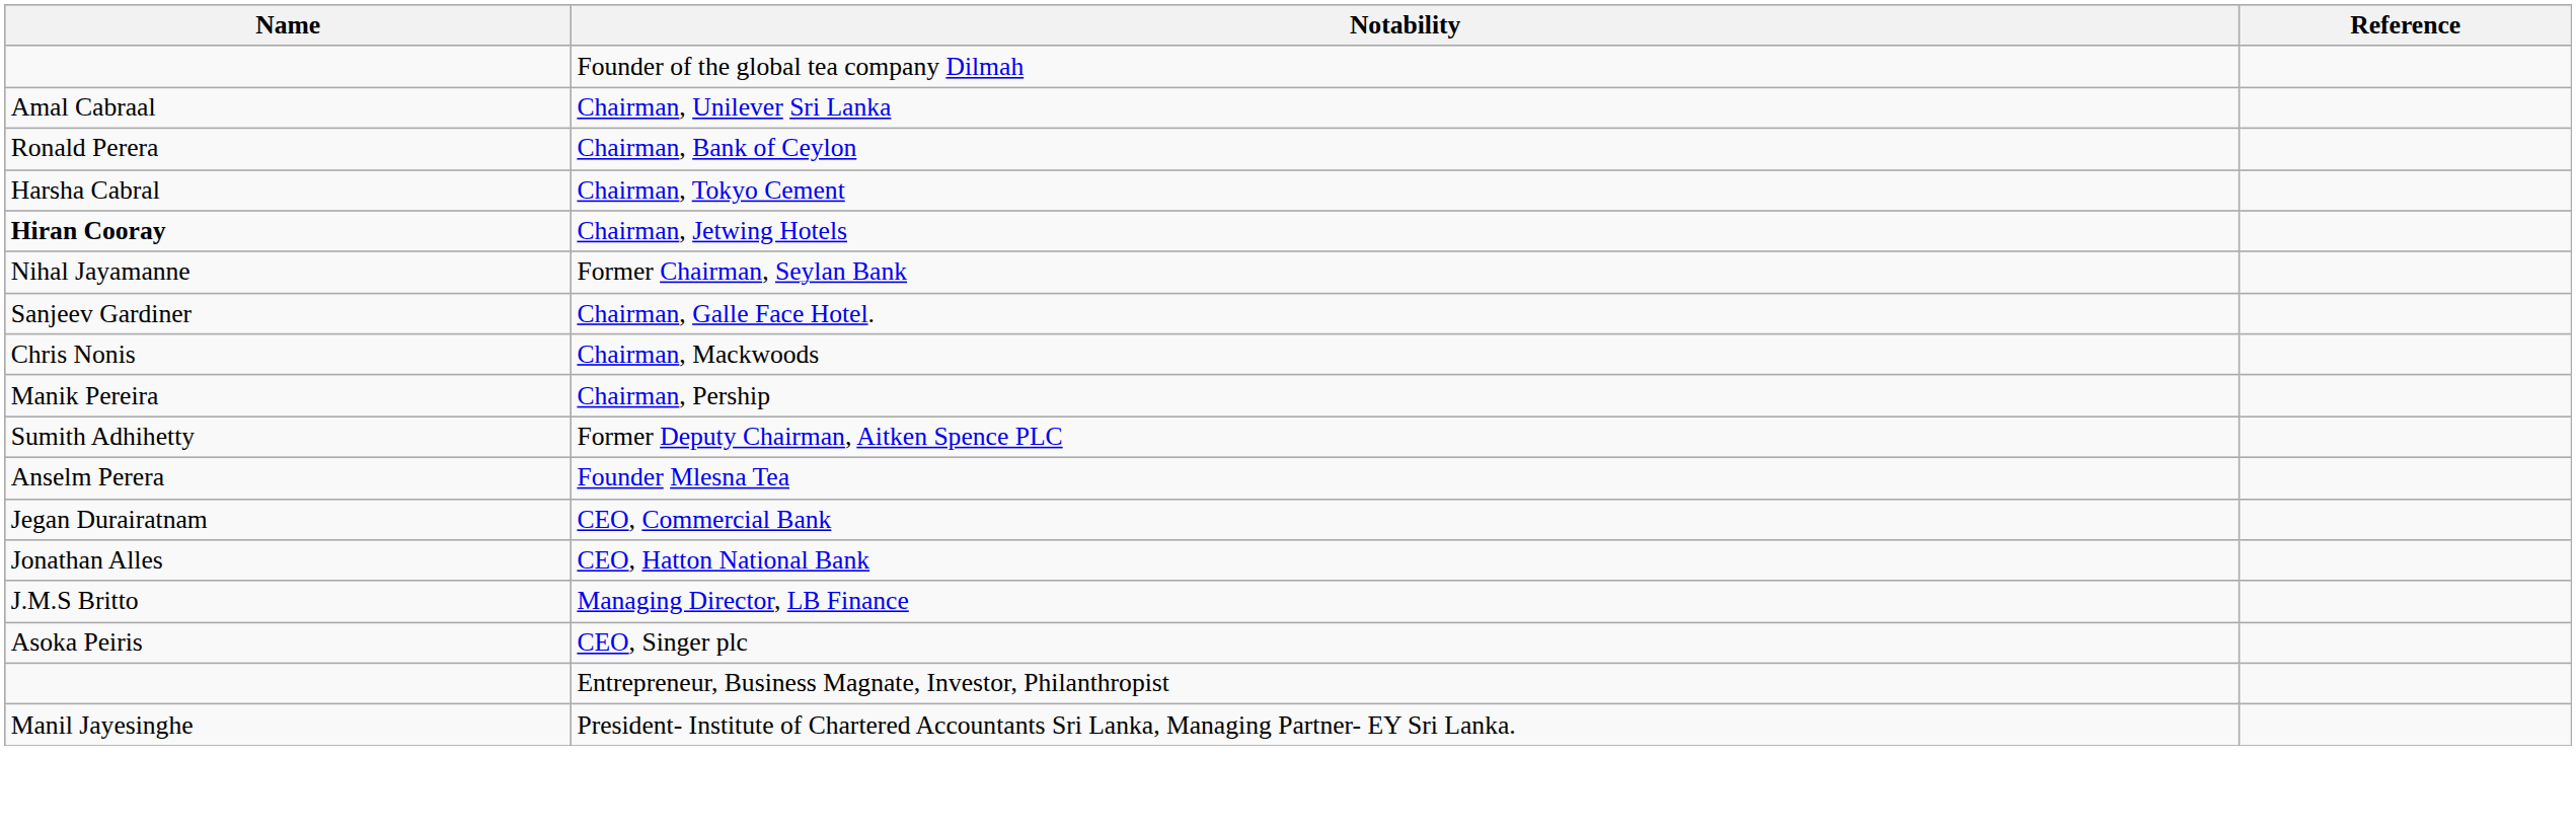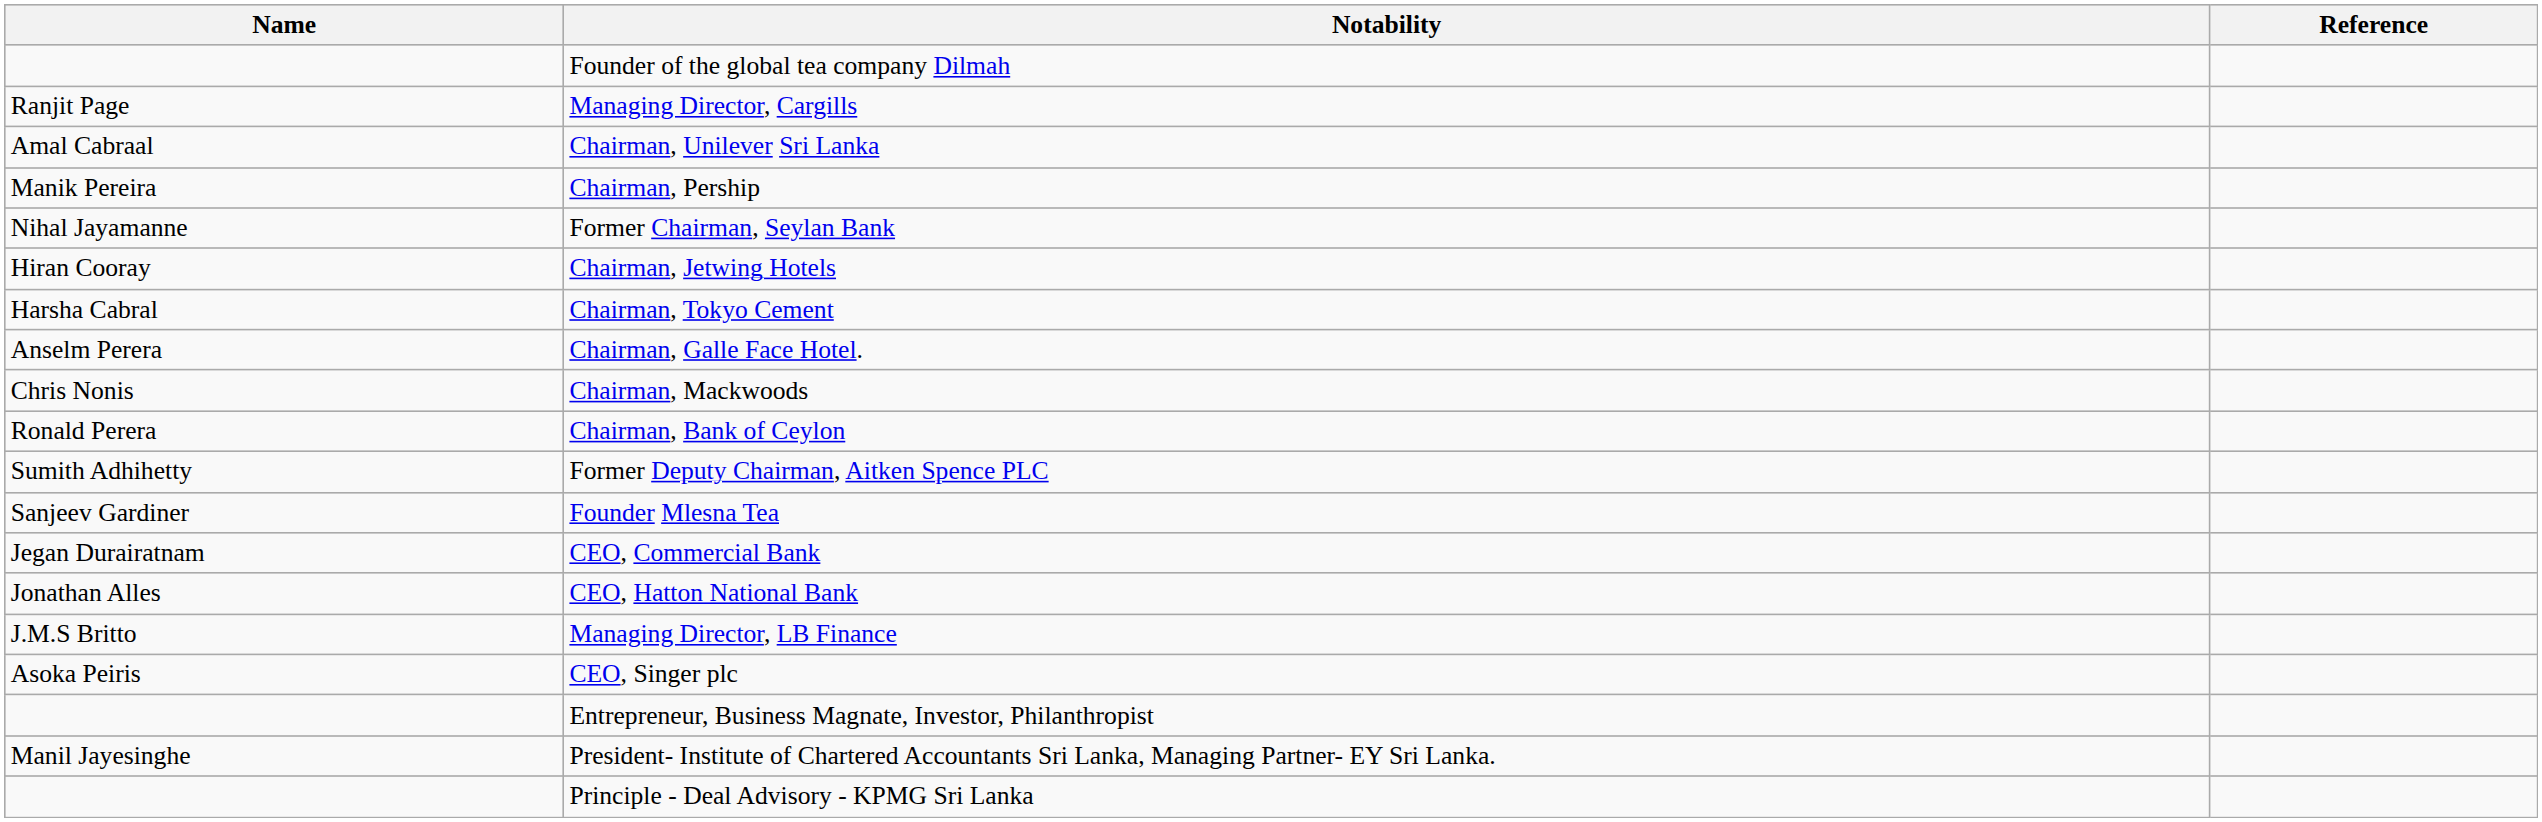 <table class="wikitable sortable" style="width:100%">
 <tr>
 <th style="width:*;">Name</th>
 <th class="unsortable" style="width:65%;">Notability</th>
 <th class="unsortable" style="width:*;">Reference</th>
 </tr>
 <tr>
 <td></td>
 <td>Founder of the global tea company <a href='#'>Dilmah</a></td>
 <td style="text-align:center;"></td>
 </tr>
 <tr>
+<td>Ranjit Page</td>
+<td><a href='#'>Managing Director</a>, <a href='#'>Cargills</a></td>
+<td></td>
+</tr>
+<tr>
 <td>Amal Cabraal</td>
 <td><a href='#'>Chairman</a>, <a href='#'>Unilever</a> <a href='#'>Sri Lanka</a></td>
 <td></td>
 </tr>
 <tr>
-<td>Ronald Perera</td>
-<td><a href='#'>Chairman</a>, <a href='#'>Bank of Ceylon</a></td>
+<td>Manik Pereira</td>
+<td><a href='#'>Chairman</a>, Pership</td>
+<td></td>
+</tr>
+<tr>
+<td>Nihal Jayamanne</td>
+<td>Former <a href='#'>Chairman</a>, <a href='#'>Seylan Bank</a></td>
+<td></td>
+</tr>
+<tr>
+<td>Hiran Cooray</td>
+<td><a href='#'>Chairman</a>, <a href='#'>Jetwing Hotels</a></td>
 <td></td>
 </tr>
 <tr>
 <td>Harsha Cabral</td>
 <td><a href='#'>Chairman</a>, <a href='#'>Tokyo Cement</a></td>
 <td></td>
 </tr>
 <tr>
-<td><strong>Hiran Cooray</strong></td>
-<td><a href='#'>Chairman</a>, <a href='#'>Jetwing Hotels</a></td>
-<td></td>
-</tr>
-<tr>
-<td>Nihal Jayamanne</td>
-<td>Former <a href='#'>Chairman</a>, <a href='#'>Seylan Bank</a></td>
-<td></td>
-</tr>
-<tr>
-<td>Sanjeev Gardiner</td>
+<td>Anselm Perera</td>
 <td><a href='#'>Chairman</a>, <a href='#'>Galle Face Hotel</a>.</td>
 <td></td>
 </tr>
 <tr>
 <td>Chris Nonis</td>
 <td><a href='#'>Chairman</a>, Mackwoods</td>
 <td></td>
 </tr>
 <tr>
-<td>Manik Pereira</td>
-<td><a href='#'>Chairman</a>, Pership</td>
+<td>Ronald Perera</td>
+<td><a href='#'>Chairman</a>, <a href='#'>Bank of Ceylon</a></td>
 <td></td>
 </tr>
 <tr>
 <td>Sumith Adhihetty</td>
 <td>Former <a href='#'>Deputy Chairman</a>, <a href='#'>Aitken Spence PLC</a></td>
 <td></td>
 </tr>
 <tr>
-<td>Anselm Perera</td>
+<td>Sanjeev Gardiner</td>
 <td><a href='#'>Founder</a> <a href='#'>Mlesna Tea</a></td>
 <td></td>
 </tr>
 <tr>
 <td>Jegan Durairatnam</td>
 <td><a href='#'>CEO</a>, <a href='#'>Commercial Bank</a></td>
 <td></td>
 </tr>
 <tr>
 <td>Jonathan Alles</td>
 <td><a href='#'>CEO</a>, <a href='#'>Hatton National Bank</a></td>
 <td></td>
 </tr>
 <tr>
 <td>J.M.S Britto</td>
 <td><a href='#'>Managing Director</a>, <a href='#'>LB Finance</a></td>
 <td></td>
 </tr>
 <tr>
 <td>Asoka Peiris</td>
 <td><a href='#'>CEO</a>, Singer plc</td>
 <td></td>
 </tr>
 <tr>
 <td></td>
 <td>Entrepreneur, Business Magnate, Investor, Philanthropist</td>
 <td style="text-align:center;"></td>
 </tr>
 <tr>
 <td>Manil Jayesinghe</td>
 <td>President- Institute of Chartered Accountants Sri Lanka, Managing Partner- EY Sri Lanka.</td>
 <td></td>
 </tr>
+<tr>
+<td></td>
+<td>Principle - Deal Advisory - KPMG Sri Lanka</td>
+<td style="text-align:center;"></td>
+</tr>
 </table>
